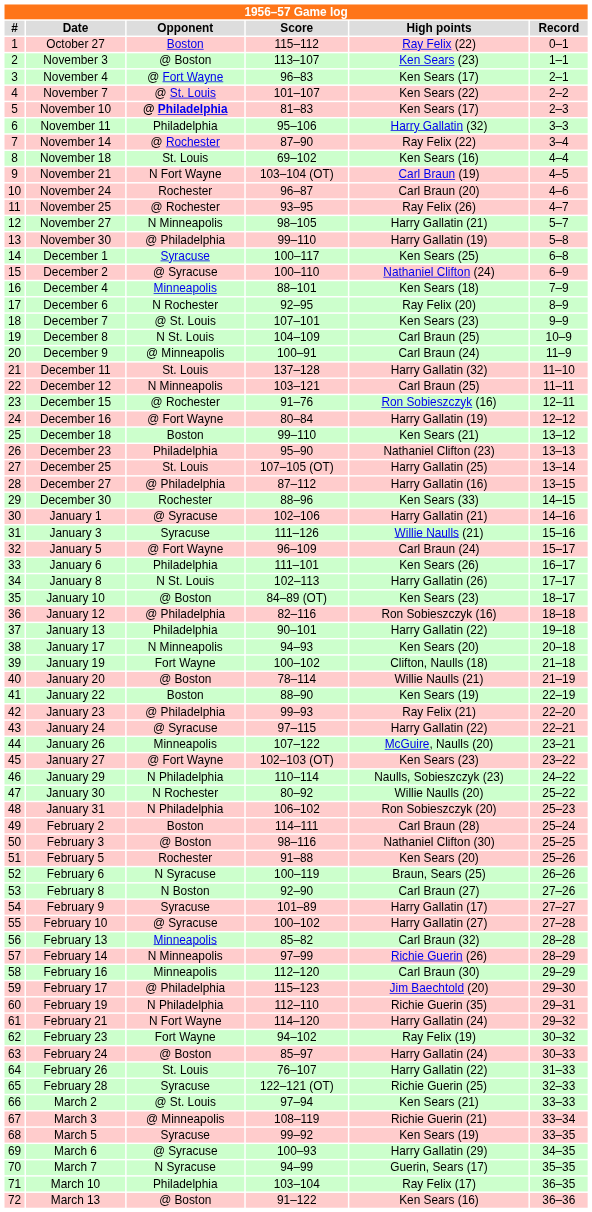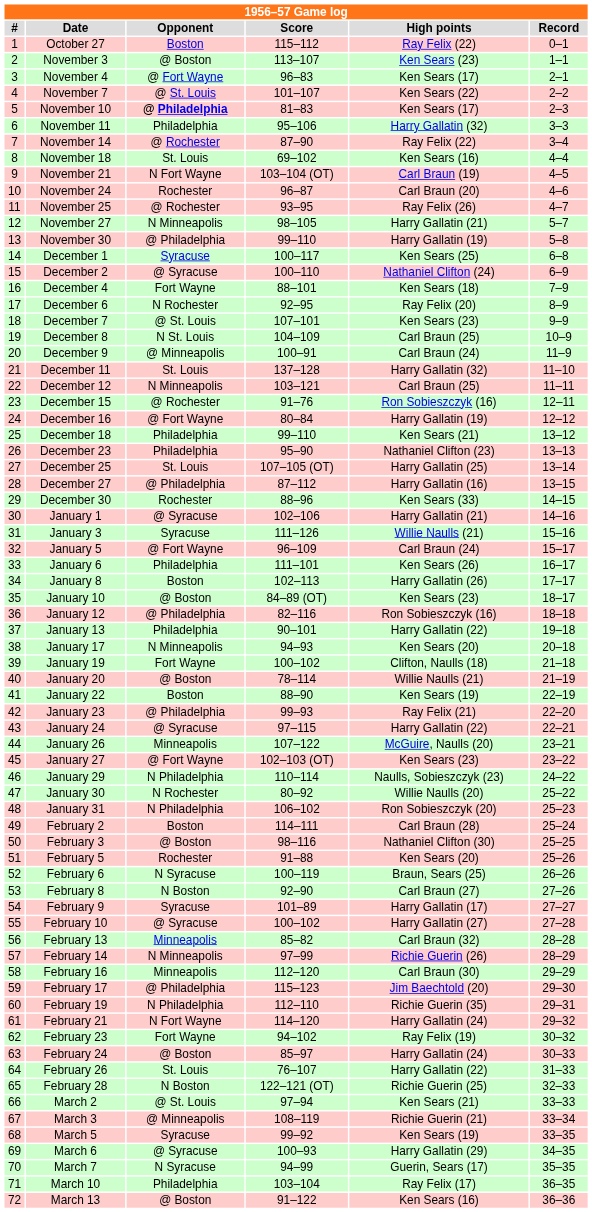 <table class="toccolours collapsible" width=50% style="clear:both; margin:1.5em auto; text-align:center">
 <tr>
 <th colspan=11 style="background:#FF7518; color:white;">1956–57 Game log</th>
 </tr>
 <tr align="center" bgcolor="#dddddd">
 <td><strong>#</strong></td>
 <td><strong>Date</strong></td>
 <td><strong>Opponent</strong></td>
 <td><strong>Score</strong></td>
 <td><strong>High points</strong></td>
 <td><strong>Record</strong></td>
 </tr>
 <tr align="center" bgcolor="ffcccc">
 <td>1</td>
 <td>October 27</td>
 <td><a href='#'>Boston</a></td>
 <td>115–112</td>
 <td><a href='#'>Ray Felix</a> (22)</td>
 <td>0–1</td>
 </tr>
 <tr align="center" bgcolor="ccffcc">
 <td>2</td>
 <td>November 3</td>
 <td>@ Boston</td>
 <td>113–107</td>
 <td><a href='#'>Ken Sears</a> (23)</td>
 <td>1–1</td>
 </tr>
 <tr align="center" bgcolor="ccffcc">
 <td>3</td>
 <td>November 4</td>
 <td>@ <a href='#'>Fort Wayne</a></td>
 <td>96–83</td>
 <td>Ken Sears (17)</td>
 <td>2–1</td>
 </tr>
 <tr align="center" bgcolor="ffcccc">
 <td>4</td>
 <td>November 7</td>
 <td>@ <a href='#'>St. Louis</a></td>
 <td>101–107</td>
 <td>Ken Sears (22)</td>
 <td>2–2</td>
 </tr>
 <tr align="center" bgcolor="ffcccc">
 <td>5</td>
 <td>November 10</td>
 <td><strong>@ <a href='#'>Philadelphia</a></strong></td>
 <td>81–83</td>
 <td>Ken Sears (17)</td>
 <td>2–3</td>
 </tr>
 <tr align="center" bgcolor="ccffcc">
 <td>6</td>
 <td>November 11</td>
 <td>Philadelphia</td>
 <td>95–106</td>
 <td><a href='#'>Harry Gallatin</a> (32)</td>
 <td>3–3</td>
 </tr>
 <tr align="center" bgcolor="ffcccc">
 <td>7</td>
 <td>November 14</td>
 <td>@ <a href='#'>Rochester</a></td>
 <td>87–90</td>
 <td>Ray Felix (22)</td>
 <td>3–4</td>
 </tr>
 <tr align="center" bgcolor="ccffcc">
 <td>8</td>
 <td>November 18</td>
 <td>St. Louis</td>
 <td>69–102</td>
 <td>Ken Sears (16)</td>
 <td>4–4</td>
 </tr>
 <tr align="center" bgcolor="ffcccc">
 <td>9</td>
 <td>November 21</td>
 <td>N Fort Wayne</td>
 <td>103–104 (OT)</td>
 <td><a href='#'>Carl Braun</a> (19)</td>
 <td>4–5</td>
 </tr>
 <tr align="center" bgcolor="ffcccc">
 <td>10</td>
 <td>November 24</td>
 <td>Rochester</td>
 <td>96–87</td>
 <td>Carl Braun (20)</td>
 <td>4–6</td>
 </tr>
 <tr align="center" bgcolor="ffcccc">
 <td>11</td>
 <td>November 25</td>
 <td>@ Rochester</td>
 <td>93–95</td>
 <td>Ray Felix (26)</td>
 <td>4–7</td>
 </tr>
 <tr align="center" bgcolor="ccffcc">
 <td>12</td>
 <td>November 27</td>
 <td>N Minneapolis</td>
 <td>98–105</td>
 <td>Harry Gallatin (21)</td>
 <td>5–7</td>
 </tr>
 <tr align="center" bgcolor="ffcccc">
 <td>13</td>
 <td>November 30</td>
 <td>@ Philadelphia</td>
 <td>99–110</td>
 <td>Harry Gallatin (19)</td>
 <td>5–8</td>
 </tr>
 <tr align="center" bgcolor="ccffcc">
 <td>14</td>
 <td>December 1</td>
 <td><a href='#'>Syracuse</a></td>
 <td>100–117</td>
 <td>Ken Sears (25)</td>
 <td>6–8</td>
 </tr>
 <tr align="center" bgcolor="ffcccc">
 <td>15</td>
 <td>December 2</td>
 <td>@ Syracuse</td>
 <td>100–110</td>
 <td><a href='#'>Nathaniel Clifton</a> (24)</td>
 <td>6–9</td>
 </tr>
 <tr align="center" bgcolor="ccffcc">
 <td>16</td>
 <td>December 4</td>
-<td><a href='#'>Minneapolis</a></td>
+<td>Fort Wayne</td>
 <td>88–101</td>
 <td>Ken Sears (18)</td>
 <td>7–9</td>
 </tr>
 <tr align="center" bgcolor="ccffcc">
 <td>17</td>
 <td>December 6</td>
 <td>N Rochester</td>
 <td>92–95</td>
 <td>Ray Felix (20)</td>
 <td>8–9</td>
 </tr>
 <tr align="center" bgcolor="ccffcc">
 <td>18</td>
 <td>December 7</td>
 <td>@ St. Louis</td>
 <td>107–101</td>
 <td>Ken Sears (23)</td>
 <td>9–9</td>
 </tr>
 <tr align="center" bgcolor="ccffcc">
 <td>19</td>
 <td>December 8</td>
 <td>N St. Louis</td>
 <td>104–109</td>
 <td>Carl Braun (25)</td>
 <td>10–9</td>
 </tr>
 <tr align="center" bgcolor="ccffcc">
 <td>20</td>
 <td>December 9</td>
 <td>@ Minneapolis</td>
 <td>100–91</td>
 <td>Carl Braun (24)</td>
 <td>11–9</td>
 </tr>
 <tr align="center" bgcolor="ffcccc">
 <td>21</td>
 <td>December 11</td>
 <td>St. Louis</td>
 <td>137–128</td>
 <td>Harry Gallatin (32)</td>
 <td>11–10</td>
 </tr>
 <tr align="center" bgcolor="ffcccc">
 <td>22</td>
 <td>December 12</td>
 <td>N Minneapolis</td>
 <td>103–121</td>
 <td>Carl Braun (25)</td>
 <td>11–11</td>
 </tr>
 <tr align="center" bgcolor="ccffcc">
 <td>23</td>
 <td>December 15</td>
 <td>@ Rochester</td>
 <td>91–76</td>
 <td><a href='#'>Ron Sobieszczyk</a> (16)</td>
 <td>12–11</td>
 </tr>
 <tr align="center" bgcolor="ffcccc">
 <td>24</td>
 <td>December 16</td>
 <td>@ Fort Wayne</td>
 <td>80–84</td>
 <td>Harry Gallatin (19)</td>
 <td>12–12</td>
 </tr>
 <tr align="center" bgcolor="ccffcc">
 <td>25</td>
 <td>December 18</td>
-<td>Boston</td>
+<td>Philadelphia</td>
 <td>99–110</td>
 <td>Ken Sears (21)</td>
 <td>13–12</td>
 </tr>
 <tr align="center" bgcolor="ffcccc">
 <td>26</td>
 <td>December 23</td>
 <td>Philadelphia</td>
 <td>95–90</td>
 <td>Nathaniel Clifton (23)</td>
 <td>13–13</td>
 </tr>
 <tr align="center" bgcolor="ffcccc">
 <td>27</td>
 <td>December 25</td>
 <td>St. Louis</td>
 <td>107–105 (OT)</td>
 <td>Harry Gallatin (25)</td>
 <td>13–14</td>
 </tr>
 <tr align="center" bgcolor="ffcccc">
 <td>28</td>
 <td>December 27</td>
 <td>@ Philadelphia</td>
 <td>87–112</td>
 <td>Harry Gallatin (16)</td>
 <td>13–15</td>
 </tr>
 <tr align="center" bgcolor="ccffcc">
 <td>29</td>
 <td>December 30</td>
 <td>Rochester</td>
 <td>88–96</td>
 <td>Ken Sears (33)</td>
 <td>14–15</td>
 </tr>
 <tr align="center" bgcolor="ffcccc">
 <td>30</td>
 <td>January 1</td>
 <td>@ Syracuse</td>
 <td>102–106</td>
 <td>Harry Gallatin (21)</td>
 <td>14–16</td>
 </tr>
 <tr align="center" bgcolor="ccffcc">
 <td>31</td>
 <td>January 3</td>
 <td>Syracuse</td>
 <td>111–126</td>
 <td><a href='#'>Willie Naulls</a> (21)</td>
 <td>15–16</td>
 </tr>
 <tr align="center" bgcolor="ffcccc">
 <td>32</td>
 <td>January 5</td>
 <td>@ Fort Wayne</td>
 <td>96–109</td>
 <td>Carl Braun (24)</td>
 <td>15–17</td>
 </tr>
 <tr align="center" bgcolor="ccffcc">
 <td>33</td>
 <td>January 6</td>
 <td>Philadelphia</td>
 <td>111–101</td>
 <td>Ken Sears (26)</td>
 <td>16–17</td>
 </tr>
 <tr align="center" bgcolor="ccffcc">
 <td>34</td>
 <td>January 8</td>
-<td>N St. Louis</td>
+<td>Boston</td>
 <td>102–113</td>
 <td>Harry Gallatin (26)</td>
 <td>17–17</td>
 </tr>
 <tr align="center" bgcolor="ccffcc">
 <td>35</td>
 <td>January 10</td>
 <td>@ Boston</td>
 <td>84–89 (OT)</td>
 <td>Ken Sears (23)</td>
 <td>18–17</td>
 </tr>
 <tr align="center" bgcolor="ffcccc">
 <td>36</td>
 <td>January 12</td>
 <td>@ Philadelphia</td>
 <td>82–116</td>
 <td>Ron Sobieszczyk (16)</td>
 <td>18–18</td>
 </tr>
 <tr align="center" bgcolor="ccffcc">
 <td>37</td>
 <td>January 13</td>
 <td>Philadelphia</td>
 <td>90–101</td>
 <td>Harry Gallatin (22)</td>
 <td>19–18</td>
 </tr>
 <tr align="center" bgcolor="ccffcc">
 <td>38</td>
 <td>January 17</td>
 <td>N Minneapolis</td>
 <td>94–93</td>
 <td>Ken Sears (20)</td>
 <td>20–18</td>
 </tr>
 <tr align="center" bgcolor="ccffcc">
 <td>39</td>
 <td>January 19</td>
 <td>Fort Wayne</td>
 <td>100–102</td>
 <td>Clifton, Naulls (18)</td>
 <td>21–18</td>
 </tr>
 <tr align="center" bgcolor="ffcccc">
 <td>40</td>
 <td>January 20</td>
 <td>@ Boston</td>
 <td>78–114</td>
 <td>Willie Naulls (21)</td>
 <td>21–19</td>
 </tr>
 <tr align="center" bgcolor="ccffcc">
 <td>41</td>
 <td>January 22</td>
 <td>Boston</td>
 <td>88–90</td>
 <td>Ken Sears (19)</td>
 <td>22–19</td>
 </tr>
 <tr align="center" bgcolor="ffcccc">
 <td>42</td>
 <td>January 23</td>
 <td>@ Philadelphia</td>
 <td>99–93</td>
 <td>Ray Felix (21)</td>
 <td>22–20</td>
 </tr>
 <tr align="center" bgcolor="ffcccc">
 <td>43</td>
 <td>January 24</td>
 <td>@ Syracuse</td>
 <td>97–115</td>
 <td>Harry Gallatin (22)</td>
 <td>22–21</td>
 </tr>
 <tr align="center" bgcolor="ccffcc">
 <td>44</td>
 <td>January 26</td>
 <td>Minneapolis</td>
 <td>107–122</td>
 <td><a href='#'>McGuire</a>, Naulls (20)</td>
 <td>23–21</td>
 </tr>
 <tr align="center" bgcolor="ffcccc">
 <td>45</td>
 <td>January 27</td>
 <td>@ Fort Wayne</td>
 <td>102–103 (OT)</td>
 <td>Ken Sears (23)</td>
 <td>23–22</td>
 </tr>
 <tr align="center" bgcolor="ccffcc">
 <td>46</td>
 <td>January 29</td>
 <td>N Philadelphia</td>
 <td>110–114</td>
 <td>Naulls, Sobieszczyk (23)</td>
 <td>24–22</td>
 </tr>
 <tr align="center" bgcolor="ccffcc">
 <td>47</td>
 <td>January 30</td>
 <td>N Rochester</td>
 <td>80–92</td>
 <td>Willie Naulls (20)</td>
 <td>25–22</td>
 </tr>
 <tr align="center" bgcolor="ffcccc">
 <td>48</td>
 <td>January 31</td>
 <td>N Philadelphia</td>
 <td>106–102</td>
 <td>Ron Sobieszczyk (20)</td>
 <td>25–23</td>
 </tr>
 <tr align="center" bgcolor="ffcccc">
 <td>49</td>
 <td>February 2</td>
 <td>Boston</td>
 <td>114–111</td>
 <td>Carl Braun (28)</td>
 <td>25–24</td>
 </tr>
 <tr align="center" bgcolor="ffcccc">
 <td>50</td>
 <td>February 3</td>
 <td>@ Boston</td>
 <td>98–116</td>
 <td>Nathaniel Clifton (30)</td>
 <td>25–25</td>
 </tr>
 <tr align="center" bgcolor="ffcccc">
 <td>51</td>
 <td>February 5</td>
 <td>Rochester</td>
 <td>91–88</td>
 <td>Ken Sears (20)</td>
 <td>25–26</td>
 </tr>
 <tr align="center" bgcolor="ccffcc">
 <td>52</td>
 <td>February 6</td>
 <td>N Syracuse</td>
 <td>100–119</td>
 <td>Braun, Sears (25)</td>
 <td>26–26</td>
 </tr>
 <tr align="center" bgcolor="ccffcc">
 <td>53</td>
 <td>February 8</td>
 <td>N Boston</td>
 <td>92–90</td>
 <td>Carl Braun (27)</td>
 <td>27–26</td>
 </tr>
 <tr align="center" bgcolor="ffcccc">
 <td>54</td>
 <td>February 9</td>
 <td>Syracuse</td>
 <td>101–89</td>
 <td>Harry Gallatin (17)</td>
 <td>27–27</td>
 </tr>
 <tr align="center" bgcolor="ffcccc">
 <td>55</td>
 <td>February 10</td>
 <td>@ Syracuse</td>
 <td>100–102</td>
 <td>Harry Gallatin (27)</td>
 <td>27–28</td>
 </tr>
 <tr align="center" bgcolor="ccffcc">
 <td>56</td>
 <td>February 13</td>
 <td><a href='#'>Minneapolis</a></td>
 <td>85–82</td>
 <td>Carl Braun (32)</td>
 <td>28–28</td>
 </tr>
 <tr align="center" bgcolor="ffcccc">
 <td>57</td>
 <td>February 14</td>
 <td>N Minneapolis</td>
 <td>97–99</td>
 <td><a href='#'>Richie Guerin</a> (26)</td>
 <td>28–29</td>
 </tr>
 <tr align="center" bgcolor="ccffcc">
 <td>58</td>
 <td>February 16</td>
 <td>Minneapolis</td>
 <td>112–120</td>
 <td>Carl Braun (30)</td>
 <td>29–29</td>
 </tr>
 <tr align="center" bgcolor="ffcccc">
 <td>59</td>
 <td>February 17</td>
 <td>@ Philadelphia</td>
 <td>115–123</td>
 <td><a href='#'>Jim Baechtold</a> (20)</td>
 <td>29–30</td>
 </tr>
 <tr align="center" bgcolor="ffcccc">
 <td>60</td>
 <td>February 19</td>
 <td>N Philadelphia</td>
 <td>112–110</td>
 <td>Richie Guerin (35)</td>
 <td>29–31</td>
 </tr>
 <tr align="center" bgcolor="ffcccc">
 <td>61</td>
 <td>February 21</td>
 <td>N Fort Wayne</td>
 <td>114–120</td>
 <td>Harry Gallatin (24)</td>
 <td>29–32</td>
 </tr>
 <tr align="center" bgcolor="ccffcc">
 <td>62</td>
 <td>February 23</td>
 <td>Fort Wayne</td>
 <td>94–102</td>
 <td>Ray Felix (19)</td>
 <td>30–32</td>
 </tr>
 <tr align="center" bgcolor="ffcccc">
 <td>63</td>
 <td>February 24</td>
 <td>@ Boston</td>
 <td>85–97</td>
 <td>Harry Gallatin (24)</td>
 <td>30–33</td>
 </tr>
 <tr align="center" bgcolor="ccffcc">
 <td>64</td>
 <td>February 26</td>
 <td>St. Louis</td>
 <td>76–107</td>
 <td>Harry Gallatin (22)</td>
 <td>31–33</td>
 </tr>
 <tr align="center" bgcolor="ccffcc">
 <td>65</td>
 <td>February 28</td>
-<td>Syracuse</td>
+<td>N Boston</td>
 <td>122–121 (OT)</td>
 <td>Richie Guerin (25)</td>
 <td>32–33</td>
 </tr>
 <tr align="center" bgcolor="ccffcc">
 <td>66</td>
 <td>March 2</td>
 <td>@ St. Louis</td>
 <td>97–94</td>
 <td>Ken Sears (21)</td>
 <td>33–33</td>
 </tr>
 <tr align="center" bgcolor="ffcccc">
 <td>67</td>
 <td>March 3</td>
 <td>@ Minneapolis</td>
 <td>108–119</td>
 <td>Richie Guerin (21)</td>
 <td>33–34</td>
 </tr>
 <tr align="center" bgcolor="ffcccc">
 <td>68</td>
 <td>March 5</td>
 <td>Syracuse</td>
 <td>99–92</td>
 <td>Ken Sears (19)</td>
 <td>33–35</td>
 </tr>
 <tr align="center" bgcolor="ccffcc">
 <td>69</td>
 <td>March 6</td>
 <td>@ Syracuse</td>
 <td>100–93</td>
 <td>Harry Gallatin (29)</td>
 <td>34–35</td>
 </tr>
 <tr align="center" bgcolor="ccffcc">
 <td>70</td>
 <td>March 7</td>
 <td>N Syracuse</td>
 <td>94–99</td>
 <td>Guerin, Sears (17)</td>
 <td>35–35</td>
 </tr>
 <tr align="center" bgcolor="ccffcc">
 <td>71</td>
 <td>March 10</td>
 <td>Philadelphia</td>
 <td>103–104</td>
 <td>Ray Felix (17)</td>
 <td>36–35</td>
 </tr>
 <tr align="center" bgcolor="ffcccc">
 <td>72</td>
 <td>March 13</td>
 <td>@ Boston</td>
 <td>91–122</td>
 <td>Ken Sears (16)</td>
 <td>36–36</td>
 </tr>
 </table>
